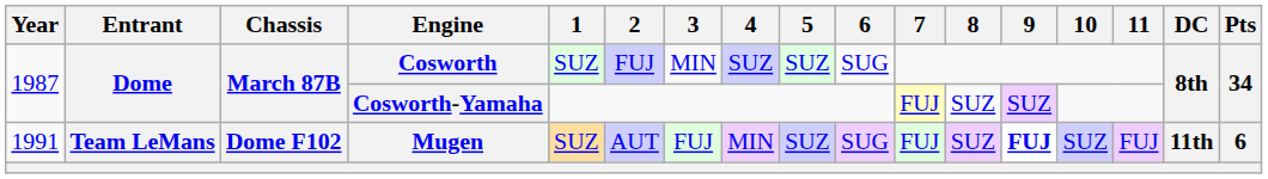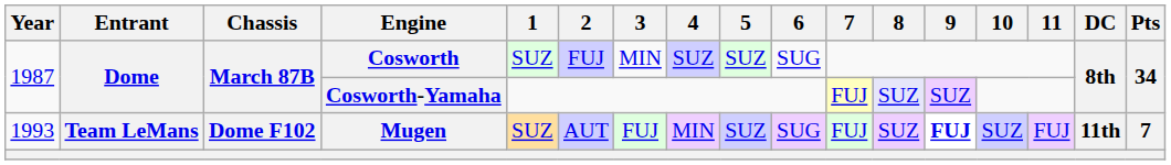 <table class="wikitable" style="text-align:center; font-size:85%">
 <tr>
 <th>Year</th>
 <th>Entrant</th>
 <th>Chassis</th>
 <th>Engine</th>
 <th>1</th>
 <th>2</th>
 <th>3</th>
 <th>4</th>
 <th>5</th>
 <th>6</th>
 <th>7</th>
 <th>8</th>
 <th>9</th>
 <th>10</th>
 <th>11</th>
 <th>DC</th>
 <th>Pts</th>
 </tr>
 <tr>
 <td rowspan=2><a href='#'>1987</a></td>
 <th rowspan=2><a href='#'>Dome</a></th>
 <th rowspan=2 nowrap><a href='#'>March 87B</a></th>
 <th><a href='#'>Cosworth</a></th>
 <td style="background:#DFFFDF;"><a href='#'>SUZ</a><br></td>
 <td style="background:#CFCFFF;"><a href='#'>FUJ</a><br></td>
 <td><a href='#'>MIN</a></td>
 <td style="background:#CFCFFF;"><a href='#'>SUZ</a><br></td>
 <td style="background:#DFFFDF;"><a href='#'>SUZ</a><br></td>
 <td><a href='#'>SUG</a></td>
 <td colspan=5></td>
 <th rowspan=2>8th</th>
 <th rowspan=2>34</th>
 </tr>
 <tr>
 <th nowrap><a href='#'>Cosworth</a>-<a href='#'>Yamaha</a></th>
 <td colspan=6></td>
 <td style="background:#FFFFBF;"><a href='#'>FUJ</a><br></td>
-<td><a href='#'>SUZ</a></td>
+<td style="background: lavender;"><a href='#'>SUZ</a></td>
 <td style="background:#EFCFFF;"><a href='#'>SUZ</a><br></td>
 <td colspan=2></td>
 </tr>
 <tr>
-<td><a href='#'>1991</a></td>
+<td><a href='#'>1993</a></td>
 <th nowrap><a href='#'>Team LeMans</a></th>
 <th nowrap><a href='#'>Dome F102</a></th>
 <th><a href='#'>Mugen</a></th>
 <td style="background:#FFDF9F;"><a href='#'>SUZ</a><br></td>
 <td style="background:#CFCFFF;"><a href='#'>AUT</a><br></td>
 <td style="background:#DFFFDF;"><a href='#'>FUJ</a><br></td>
 <td style="background:#EFCFFF;"><a href='#'>MIN</a><br></td>
 <td style="background:#CFCFFF;"><a href='#'>SUZ</a><br></td>
 <td style="background:#EFCFFF;"><a href='#'>SUG</a><br></td>
 <td style="background:#DFFFDF;"><a href='#'>FUJ</a><br></td>
 <td style="background:#EFCFFF;"><a href='#'>SUZ</a><br></td>
 <td style="background:#FFFFFF;"><strong><a href='#'>FUJ</a><br></strong></td>
 <td style="background:#CFCFFF;"><a href='#'>SUZ</a><br></td>
 <td style="background:#EFCFFF;"><a href='#'>FUJ</a><br></td>
 <th>11th</th>
-<th>6</th>
+<th>7</th>
 </tr>
 <tr>
 <th colspan="17"></th>
 </tr>
 </table>
